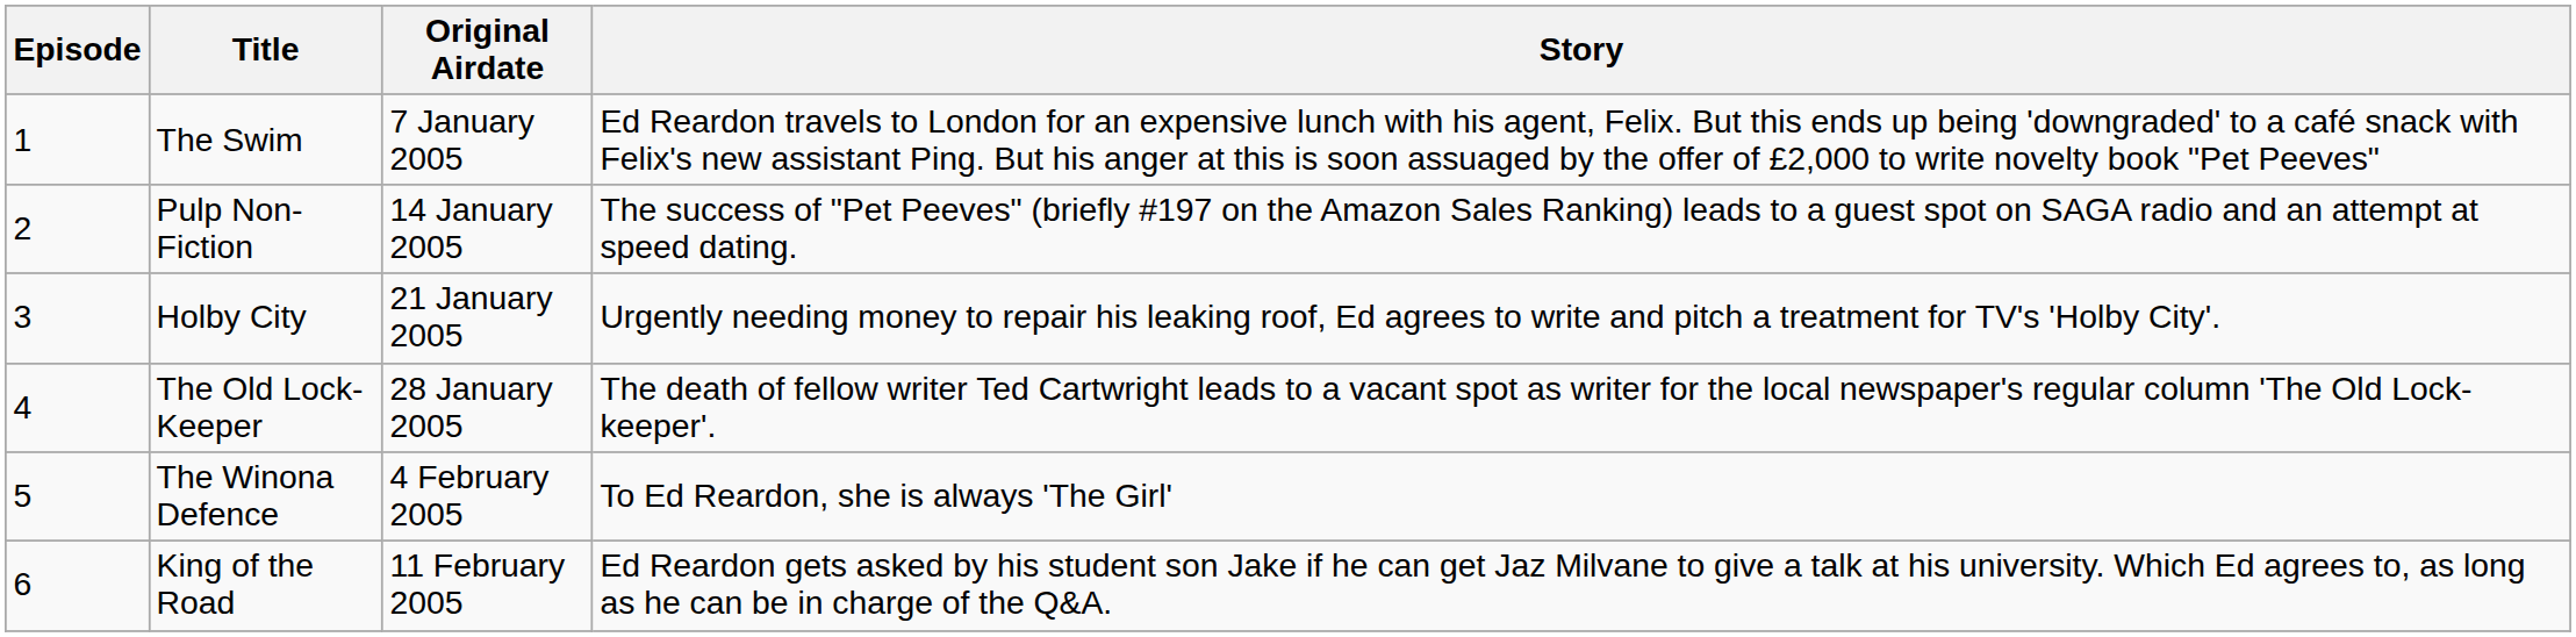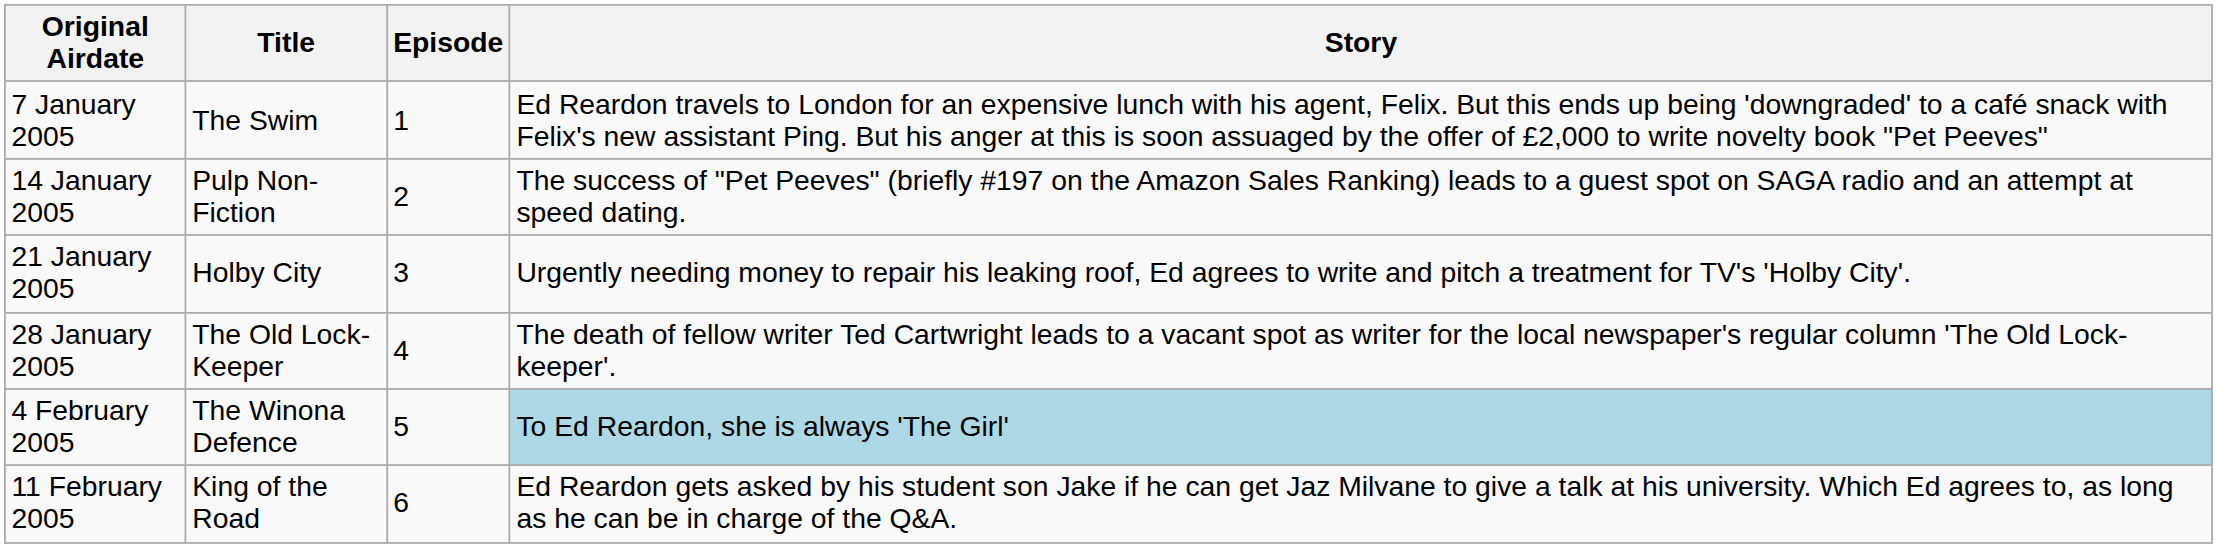 <table class="wikitable">
 <tr>
+<th>Original Airdate</th>
+<th>Title</th>
 <th>Episode</th>
-<th>Title</th>
-<th>Original Airdate</th>
 <th>Story</th>
 </tr>
 <tr --->
+<td>7 January 2005</td>
+<td>The Swim</td>
 <td>1</td>
-<td>The Swim</td>
-<td>7 January 2005</td>
 <td>Ed Reardon travels to London for an expensive lunch with his agent, Felix. But this ends up being 'downgraded' to a café snack with Felix's new assistant Ping. But his anger at this is soon assuaged by the offer of £2,000 to write novelty book "Pet Peeves"</td>
 </tr>
 <tr --->
+<td>14 January 2005</td>
+<td>Pulp Non-Fiction</td>
 <td>2</td>
-<td>Pulp Non-Fiction</td>
-<td>14 January 2005</td>
 <td>The success of "Pet Peeves" (briefly #197 on the Amazon Sales Ranking) leads to a guest spot on SAGA radio and an attempt at speed dating.</td>
 </tr>
 <tr --->
+<td>21 January 2005</td>
+<td>Holby City</td>
 <td>3</td>
-<td>Holby City</td>
-<td>21 January 2005</td>
 <td>Urgently needing money to repair his leaking roof, Ed agrees to write and pitch a treatment for TV's 'Holby City'.</td>
 </tr>
 <tr --->
+<td>28 January 2005</td>
+<td>The Old Lock-Keeper</td>
 <td>4</td>
-<td>The Old Lock-Keeper</td>
-<td>28 January 2005</td>
 <td>The death of fellow writer Ted Cartwright leads to a vacant spot as writer for the local newspaper's regular column 'The Old Lock-keeper'.</td>
 </tr>
 <tr --->
+<td>4 February 2005</td>
+<td>The Winona Defence</td>
 <td>5</td>
-<td>The Winona Defence</td>
-<td>4 February 2005</td>
-<td>To Ed Reardon, she is always 'The Girl'</td>
+<td style="background: lightblue;">To Ed Reardon, she is always 'The Girl'</td>
 </tr>
 <tr --->
+<td>11 February 2005</td>
+<td>King of the Road</td>
 <td>6</td>
-<td>King of the Road</td>
-<td>11 February 2005</td>
 <td>Ed Reardon gets asked by his student son Jake if he can get Jaz Milvane to give a talk at his university. Which Ed agrees to, as long as he can be in charge of the Q&A.</td>
 </tr>
 </table>
